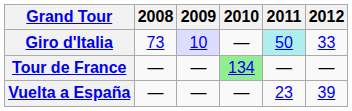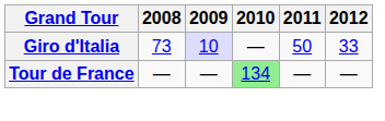 <table class="wikitable plainrowheaders">
 <tr>
 <th scope="col"><a href='#'>Grand Tour</a></th>
 <th scope="col">2008</th>
 <th scope="col">2009</th>
 <th scope="col">2010</th>
 <th scope="col">2011</th>
 <th scope="col">2012</th>
 </tr>
 <tr style="text-align:center;">
 <th scope="row"> <a href='#'>Giro d'Italia</a></th>
 <td><a href='#'>73</a></td>
 <td style="background:#ddf;"><a href='#'>10</a></td>
 <td>—</td>
-<td style="background: paleturquoise;"><a href='#'>50</a></td>
+<td><a href='#'>50</a></td>
 <td><a href='#'>33</a></td>
 </tr>
 <tr style="text-align:center;">
 <th scope="row"> <a href='#'>Tour de France</a></th>
 <td>—</td>
 <td>—</td>
 <td style="background: lightgreen;"><a href='#'>134</a></td>
 <td>—</td>
 <td>—</td>
 </tr>
-<tr style="text-align:center;">
-<th scope="row"> <a href='#'>Vuelta a España</a></th>
-<td>—</td>
-<td>—</td>
-<td>—</td>
-<td><a href='#'>23</a></td>
-<td><a href='#'>39</a></td>
-</tr>
 </table>
